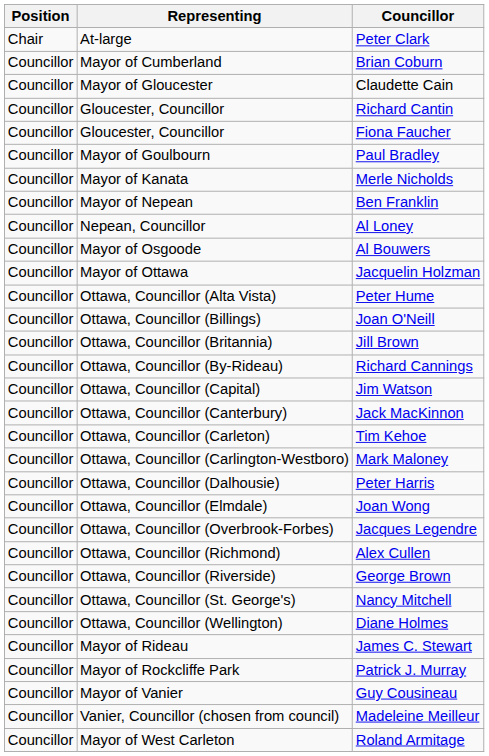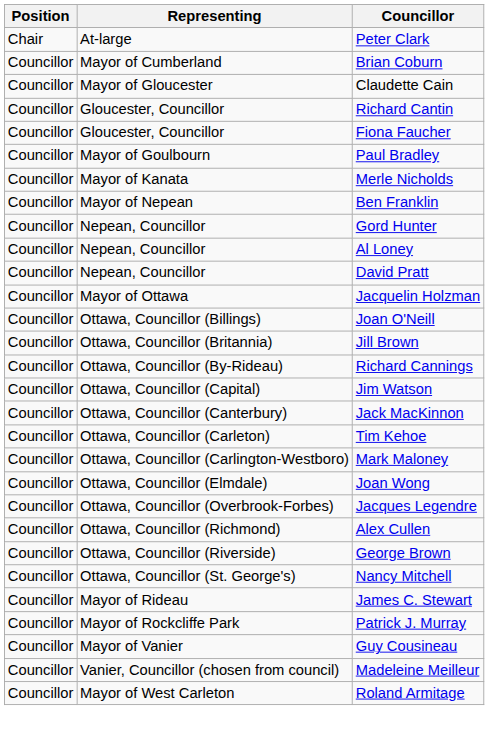 <table class="wikitable">
 <tr>
 <th>Position</th>
 <th>Representing</th>
 <th>Councillor</th>
 </tr>
 <tr>
 <td>Chair</td>
 <td>At-large</td>
 <td><a href='#'>Peter Clark</a></td>
 </tr>
 <tr>
 <td>Councillor</td>
 <td>Mayor of Cumberland</td>
 <td><a href='#'>Brian Coburn</a></td>
 </tr>
 <tr>
 <td>Councillor</td>
 <td>Mayor of Gloucester</td>
 <td>Claudette Cain</td>
 </tr>
 <tr>
 <td>Councillor</td>
 <td>Gloucester, Councillor</td>
 <td><a href='#'>Richard Cantin</a></td>
 </tr>
 <tr>
 <td>Councillor</td>
 <td>Gloucester, Councillor</td>
 <td><a href='#'>Fiona Faucher</a></td>
 </tr>
 <tr>
 <td>Councillor</td>
 <td>Mayor of Goulbourn</td>
 <td><a href='#'>Paul Bradley</a></td>
 </tr>
 <tr>
 <td>Councillor</td>
 <td>Mayor of Kanata</td>
 <td><a href='#'>Merle Nicholds</a></td>
 </tr>
 <tr>
 <td>Councillor</td>
 <td>Mayor of Nepean</td>
 <td><a href='#'>Ben Franklin</a></td>
 </tr>
 <tr>
 <td>Councillor</td>
 <td>Nepean, Councillor</td>
+<td><a href='#'>Gord Hunter</a></td>
+</tr>
+<tr>
+<td>Councillor</td>
+<td>Nepean, Councillor</td>
 <td><a href='#'>Al Loney</a></td>
 </tr>
 <tr>
 <td>Councillor</td>
-<td>Mayor of Osgoode</td>
-<td><a href='#'>Al Bouwers</a></td>
+<td>Nepean, Councillor</td>
+<td><a href='#'>David Pratt</a></td>
 </tr>
 <tr>
 <td>Councillor</td>
 <td>Mayor of Ottawa</td>
 <td><a href='#'>Jacquelin Holzman</a></td>
-</tr>
-<tr>
-<td>Councillor</td>
-<td>Ottawa, Councillor (Alta Vista)</td>
-<td><a href='#'>Peter Hume</a></td>
 </tr>
 <tr>
 <td>Councillor</td>
 <td>Ottawa, Councillor (Billings)</td>
 <td><a href='#'>Joan O'Neill</a></td>
 </tr>
 <tr>
 <td>Councillor</td>
 <td>Ottawa, Councillor (Britannia)</td>
 <td><a href='#'>Jill Brown</a></td>
 </tr>
 <tr>
 <td>Councillor</td>
 <td>Ottawa, Councillor (By-Rideau)</td>
 <td><a href='#'>Richard Cannings</a></td>
 </tr>
 <tr>
 <td>Councillor</td>
 <td>Ottawa, Councillor (Capital)</td>
 <td><a href='#'>Jim Watson</a></td>
 </tr>
 <tr>
 <td>Councillor</td>
 <td>Ottawa, Councillor (Canterbury)</td>
 <td><a href='#'>Jack MacKinnon</a></td>
 </tr>
 <tr>
 <td>Councillor</td>
 <td>Ottawa, Councillor (Carleton)</td>
 <td><a href='#'>Tim Kehoe</a></td>
 </tr>
 <tr>
 <td>Councillor</td>
 <td>Ottawa, Councillor (Carlington-Westboro)</td>
 <td><a href='#'>Mark Maloney</a></td>
 </tr>
 <tr>
 <td>Councillor</td>
-<td>Ottawa, Councillor (Dalhousie)</td>
-<td><a href='#'>Peter Harris</a></td>
-</tr>
-<tr>
-<td>Councillor</td>
 <td>Ottawa, Councillor (Elmdale)</td>
 <td><a href='#'>Joan Wong</a></td>
 </tr>
 <tr>
 <td>Councillor</td>
 <td>Ottawa, Councillor (Overbrook-Forbes)</td>
 <td><a href='#'>Jacques Legendre</a></td>
 </tr>
 <tr>
 <td>Councillor</td>
 <td>Ottawa, Councillor (Richmond)</td>
 <td><a href='#'>Alex Cullen</a></td>
 </tr>
 <tr>
 <td>Councillor</td>
 <td>Ottawa, Councillor (Riverside)</td>
 <td><a href='#'>George Brown</a></td>
 </tr>
 <tr>
 <td>Councillor</td>
 <td>Ottawa, Councillor (St. George's)</td>
 <td><a href='#'>Nancy Mitchell</a></td>
-</tr>
-<tr>
-<td>Councillor</td>
-<td>Ottawa, Councillor (Wellington)</td>
-<td><a href='#'>Diane Holmes</a></td>
 </tr>
 <tr>
 <td>Councillor</td>
 <td>Mayor of Rideau</td>
 <td><a href='#'>James C. Stewart</a></td>
 </tr>
 <tr>
 <td>Councillor</td>
 <td>Mayor of Rockcliffe Park</td>
 <td><a href='#'>Patrick J. Murray</a></td>
 </tr>
 <tr>
 <td>Councillor</td>
 <td>Mayor of Vanier</td>
 <td><a href='#'>Guy Cousineau</a></td>
 </tr>
 <tr>
 <td>Councillor</td>
 <td>Vanier, Councillor (chosen from council)</td>
 <td><a href='#'>Madeleine Meilleur</a></td>
 </tr>
 <tr>
 <td>Councillor</td>
 <td>Mayor of West Carleton</td>
 <td><a href='#'>Roland Armitage</a></td>
 </tr>
 </table>
